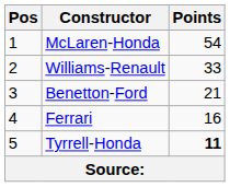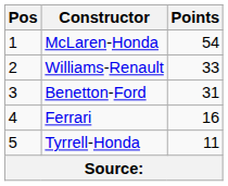 <table class="wikitable" style="font-size:95%;">
 <tr>
 <th>Pos</th>
 <th>Constructor</th>
 <th>Points</th>
 </tr>
 <tr>
 <td>1</td>
 <td> <a href='#'>McLaren</a>-<a href='#'>Honda</a></td>
 <td align="right">54</td>
 </tr>
 <tr>
 <td>2</td>
 <td> <a href='#'>Williams</a>-<a href='#'>Renault</a></td>
 <td align="right">33</td>
 </tr>
 <tr>
 <td>3</td>
 <td> <a href='#'>Benetton</a>-<a href='#'>Ford</a></td>
-<td align="right">21</td>
+<td align="right">31</td>
 </tr>
 <tr>
 <td>4</td>
 <td> <a href='#'>Ferrari</a></td>
 <td align="right">16</td>
 </tr>
 <tr>
 <td>5</td>
 <td> <a href='#'>Tyrrell</a>-<a href='#'>Honda</a></td>
-<td align="right"><strong>11</strong></td>
+<td align="right">11</td>
 </tr>
 <tr>
 <th colspan="4">Source: </th>
 </tr>
 </table>
